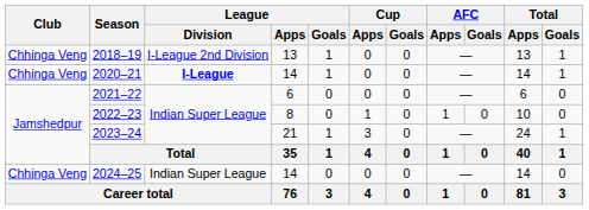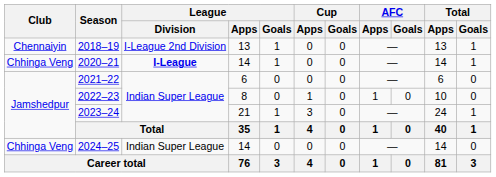 <table class=wikitable style=text-align:center>
 <tr>
 <th rowspan="2">Club</th>
 <th rowspan="2">Season</th>
 <th colspan="3">League</th>
 <th colspan="2">Cup</th>
 <th colspan="2"><a href='#'>AFC</a></th>
 <th colspan="2">Total</th>
 </tr>
 <tr>
 <th>Division</th>
 <th>Apps</th>
 <th>Goals</th>
 <th>Apps</th>
 <th>Goals</th>
 <th>Apps</th>
 <th>Goals</th>
 <th>Apps</th>
 <th>Goals</th>
 </tr>
 <tr>
-<td rowspan="1"><a href='#'>Chhinga Veng</a></td>
+<td><a href='#'>Chennaiyin</a></td>
 <td><a href='#'>2018–19</a></td>
 <td rowspan="1"><a href='#'>I-League 2nd Division</a></td>
 <td>13</td>
 <td>1</td>
 <td>0</td>
 <td>0</td>
 <td colspan="2">—</td>
 <td>13</td>
 <td>1</td>
 </tr>
 <tr>
 <td rowspan="1"><a href='#'>Chhinga Veng</a></td>
 <td><a href='#'>2020–21</a></td>
 <td rowspan="1"><strong><a href='#'>I-League</a></strong></td>
 <td>14</td>
 <td>1</td>
 <td>0</td>
 <td>0</td>
 <td colspan="2">—</td>
 <td>14</td>
 <td>1</td>
 </tr>
 <tr>
 <td rowspan="4"><a href='#'>Jamshedpur</a></td>
 <td><a href='#'>2021–22</a></td>
 <td rowspan="3"><a href='#'>Indian Super League</a></td>
 <td>6</td>
 <td>0</td>
 <td>0</td>
 <td>0</td>
 <td colspan="2">—</td>
 <td>6</td>
 <td>0</td>
 </tr>
 <tr>
 <td><a href='#'>2022–23</a></td>
 <td>8</td>
 <td>0</td>
 <td>1</td>
 <td>0</td>
 <td>1</td>
 <td>0</td>
 <td>10</td>
 <td>0</td>
 </tr>
 <tr>
 <td><a href='#'>2023–24</a></td>
 <td>21</td>
 <td>1</td>
 <td>3</td>
 <td>0</td>
 <td colspan="2">—</td>
 <td>24</td>
 <td>1</td>
 </tr>
 <tr>
 <th colspan="2">Total</th>
 <th>35</th>
 <th>1</th>
 <th>4</th>
 <th>0</th>
 <th>1</th>
 <th>0</th>
 <th>40</th>
 <th>1</th>
 </tr>
 <tr>
 <td rowspan="1"><a href='#'>Chhinga Veng</a></td>
 <td><a href='#'>2024–25</a></td>
 <td rowspan="1">Indian Super League</td>
 <td>14</td>
 <td>0</td>
 <td>0</td>
 <td>0</td>
 <td colspan="2">—</td>
 <td>14</td>
 <td>0</td>
 </tr>
 <tr>
 <th colspan="3">Career total</th>
 <th>76</th>
 <th>3</th>
 <th>4</th>
 <th>0</th>
 <th>1</th>
 <th>0</th>
 <th>81</th>
 <th>3</th>
 </tr>
 </table>
